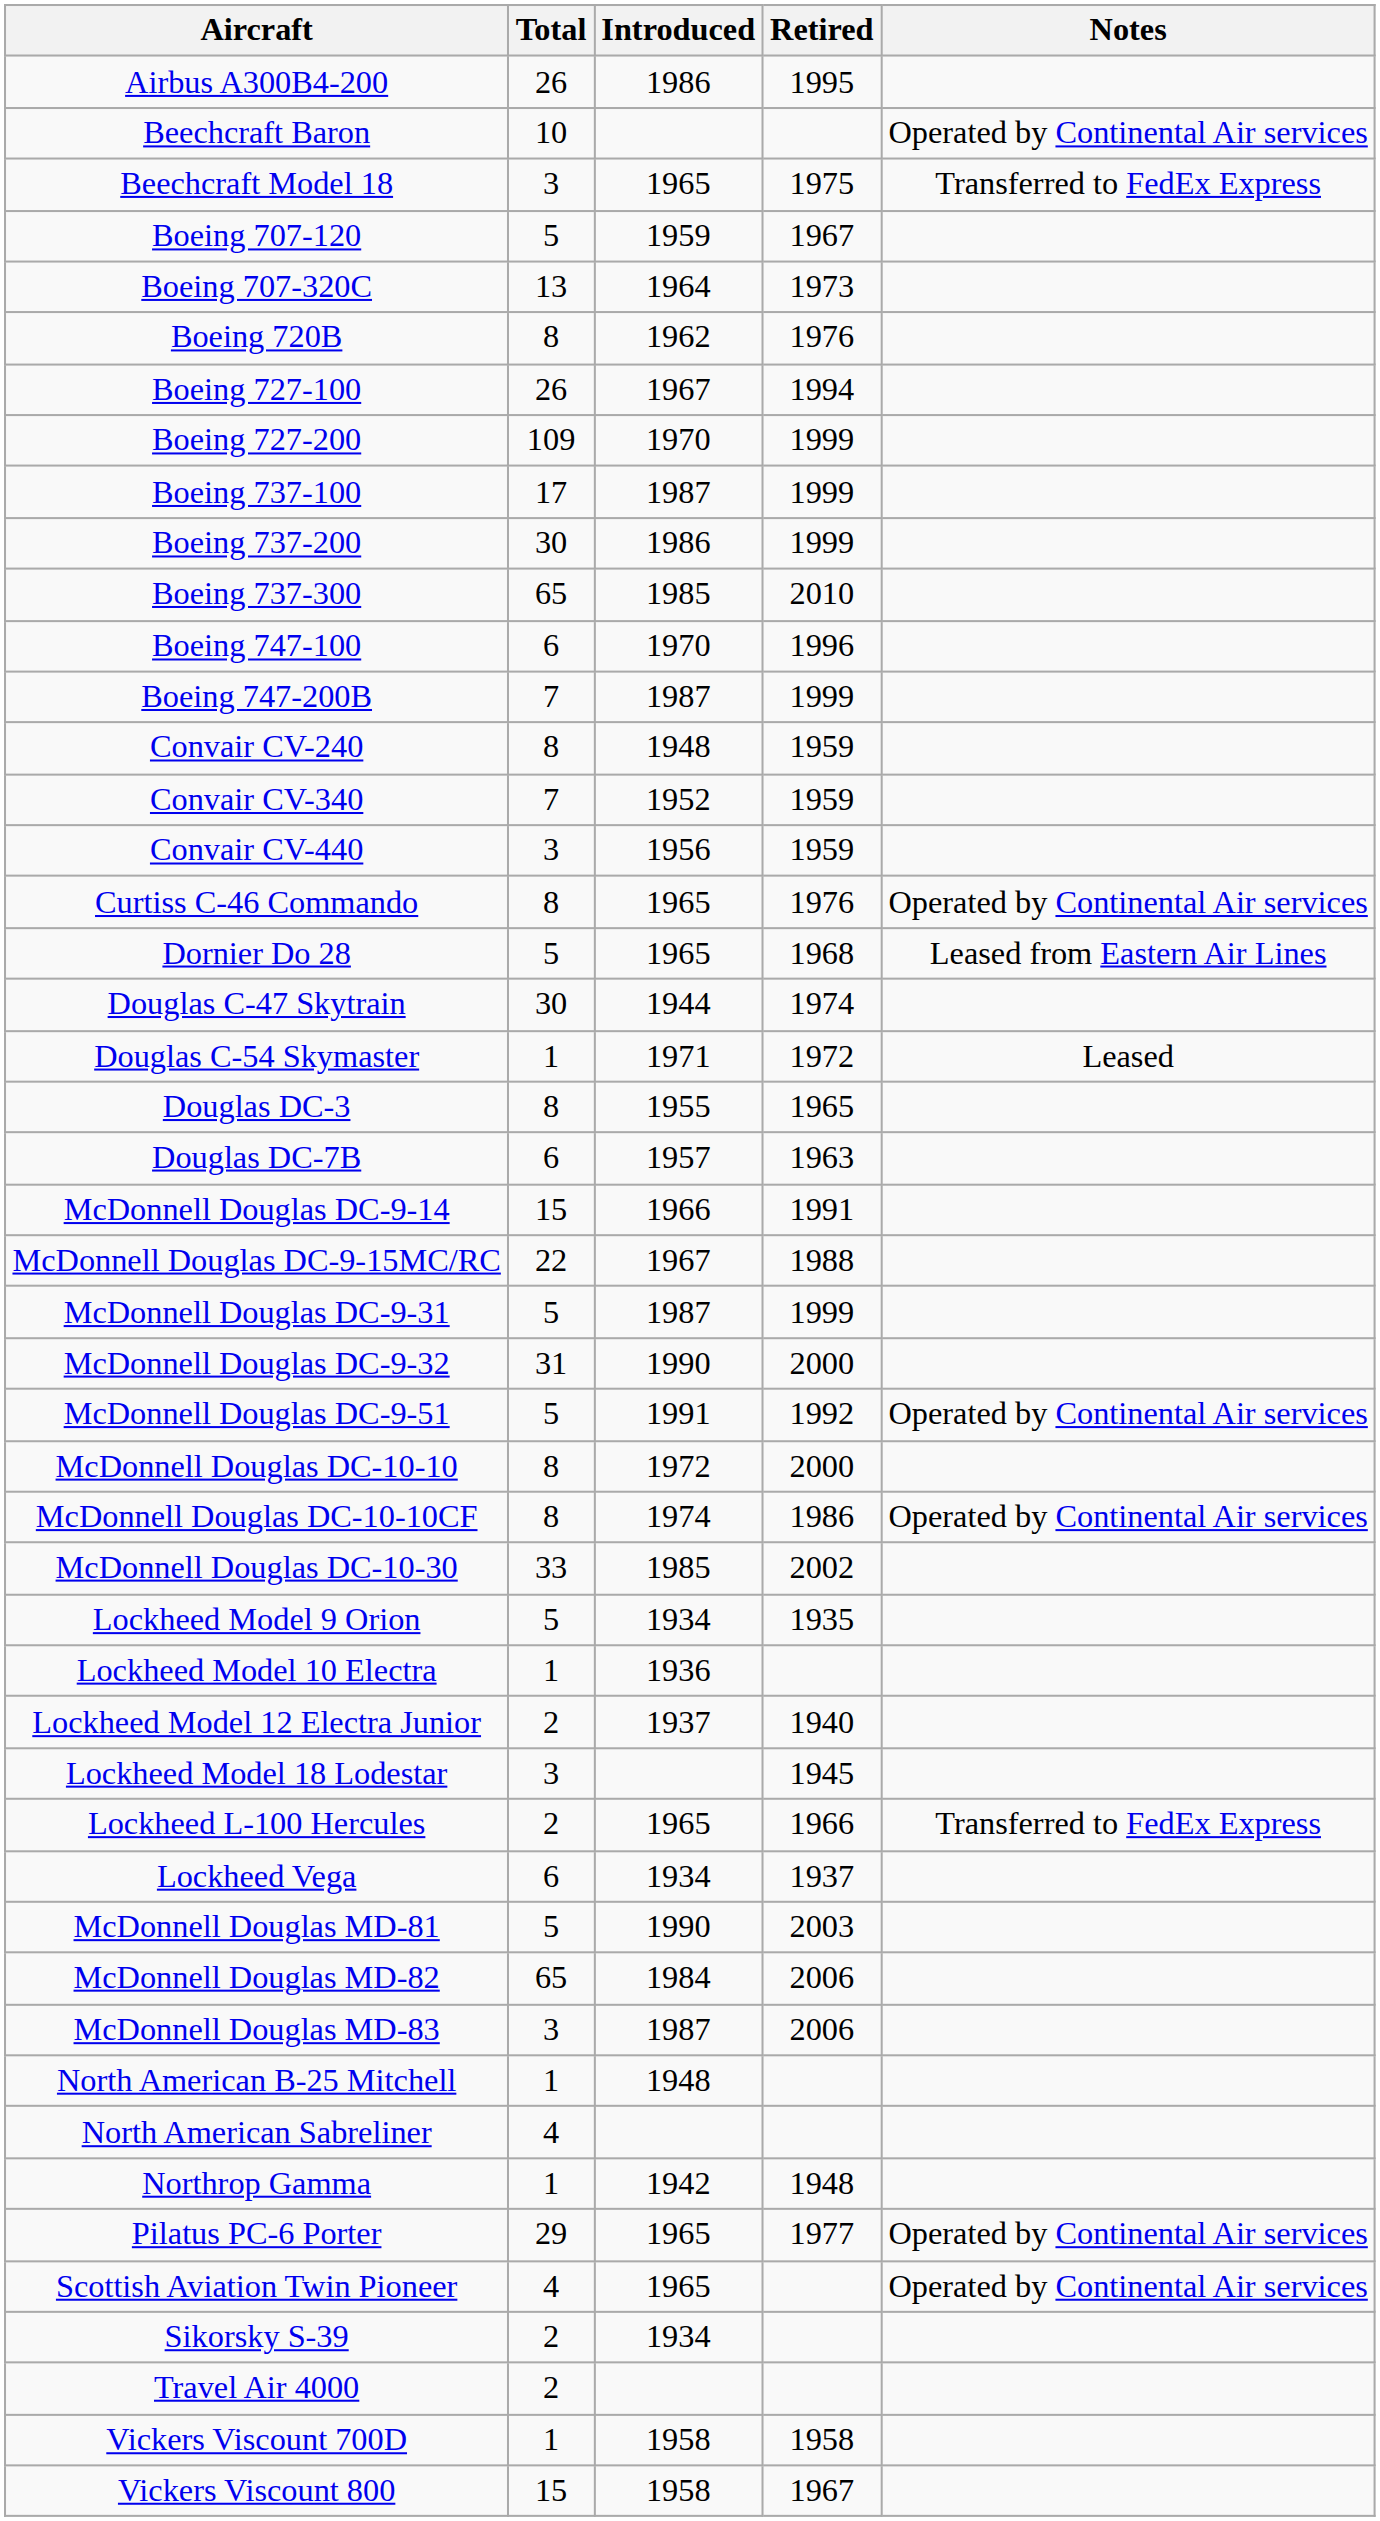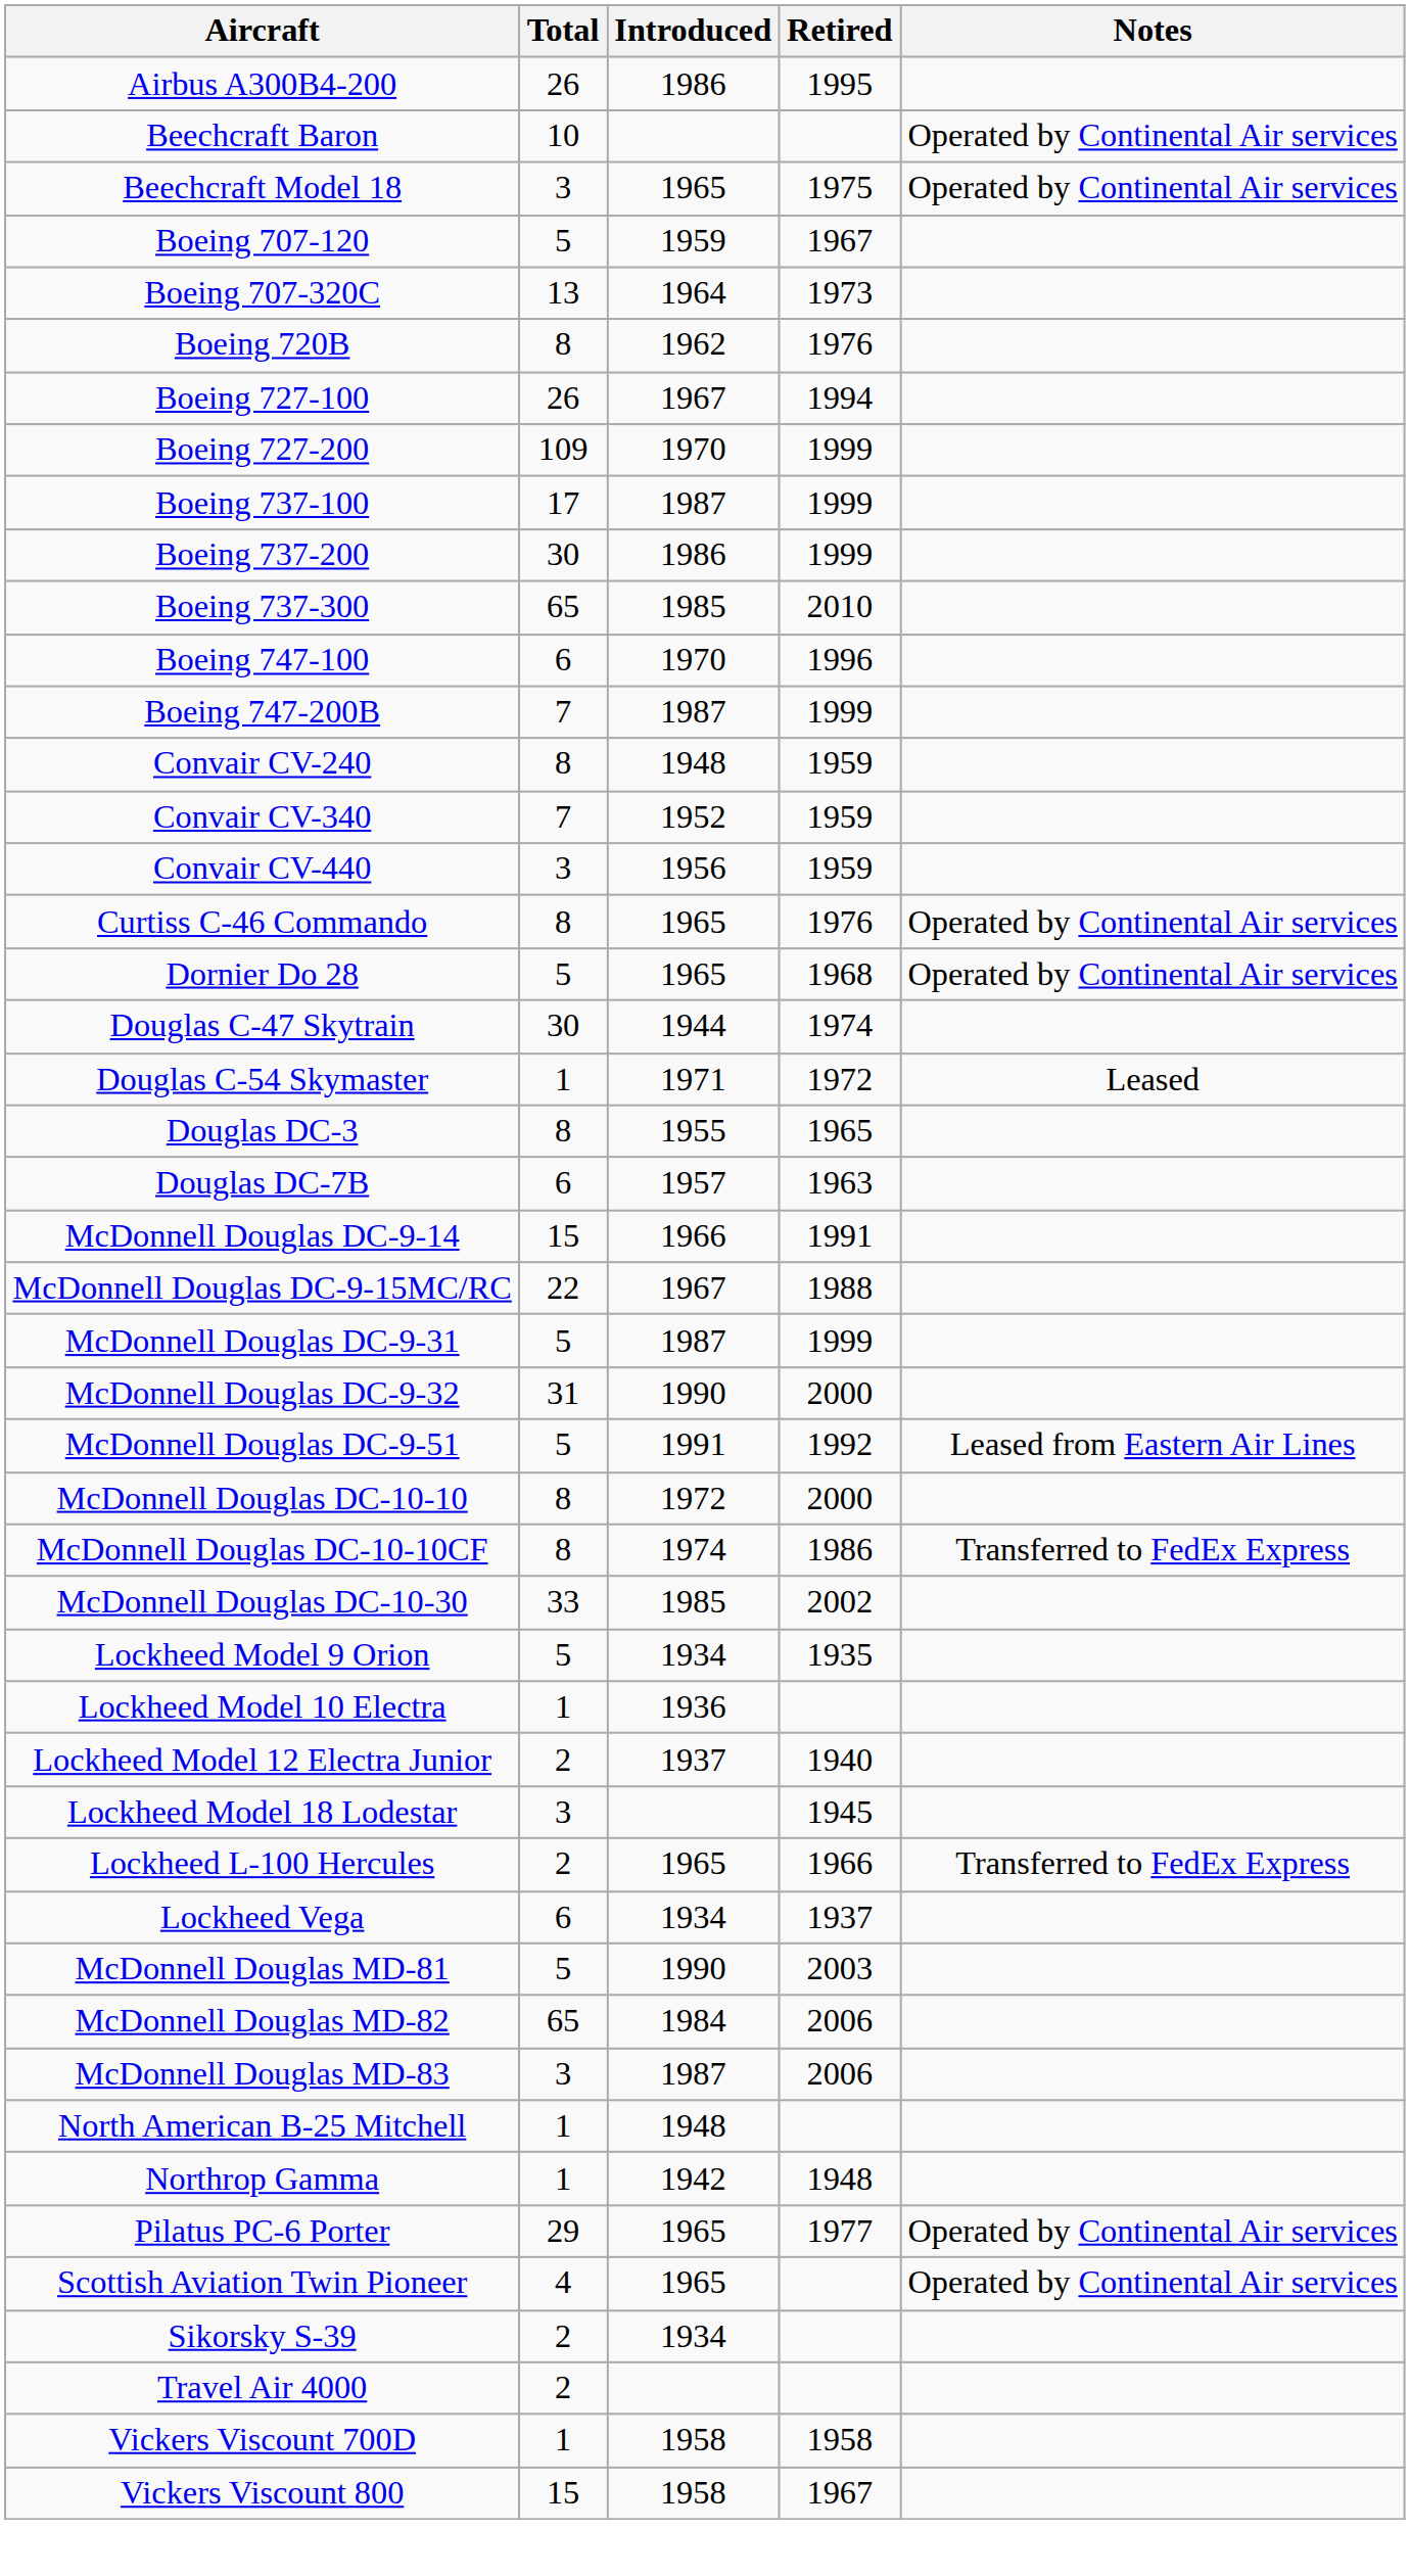 <table class="wikitable" style="text-align:center">
 <tr>
 <th>Aircraft</th>
 <th>Total</th>
 <th>Introduced</th>
 <th>Retired</th>
 <th>Notes</th>
 </tr>
 <tr>
 <td><a href='#'>Airbus A300B4-200</a></td>
 <td>26</td>
 <td>1986</td>
 <td>1995</td>
 <td></td>
 </tr>
 <tr>
 <td><a href='#'>Beechcraft Baron</a></td>
 <td>10</td>
 <td></td>
 <td></td>
 <td>Operated by <a href='#'>Continental Air services</a></td>
 </tr>
 <tr>
 <td><a href='#'>Beechcraft Model 18</a></td>
 <td>3</td>
 <td>1965</td>
 <td>1975</td>
-<td>Transferred to <a href='#'>FedEx Express</a></td>
+<td>Operated by <a href='#'>Continental Air services</a></td>
 </tr>
 <tr>
 <td><a href='#'>Boeing 707-120</a></td>
 <td>5</td>
 <td>1959</td>
 <td>1967</td>
 <td></td>
 </tr>
 <tr>
 <td><a href='#'>Boeing 707-320C</a></td>
 <td>13</td>
 <td>1964</td>
 <td>1973</td>
 <td></td>
 </tr>
 <tr>
 <td><a href='#'>Boeing 720B</a></td>
 <td>8</td>
 <td>1962</td>
 <td>1976</td>
 <td></td>
 </tr>
 <tr>
 <td><a href='#'>Boeing 727-100</a></td>
 <td>26</td>
 <td>1967</td>
 <td>1994</td>
 <td></td>
 </tr>
 <tr>
 <td><a href='#'>Boeing 727-200</a></td>
 <td>109</td>
 <td>1970</td>
 <td>1999</td>
 <td></td>
 </tr>
 <tr>
 <td><a href='#'>Boeing 737-100</a></td>
 <td>17</td>
 <td>1987</td>
 <td>1999</td>
 <td></td>
 </tr>
 <tr>
 <td><a href='#'>Boeing 737-200</a></td>
 <td>30</td>
 <td>1986</td>
 <td>1999</td>
 <td></td>
 </tr>
 <tr>
 <td><a href='#'>Boeing 737-300</a></td>
 <td>65</td>
 <td>1985</td>
 <td>2010</td>
 <td></td>
 </tr>
 <tr>
 <td><a href='#'>Boeing 747-100</a></td>
 <td>6</td>
 <td>1970</td>
 <td>1996</td>
 <td></td>
 </tr>
 <tr>
 <td><a href='#'>Boeing 747-200B</a></td>
 <td>7</td>
 <td>1987</td>
 <td>1999</td>
 <td></td>
 </tr>
 <tr>
 <td><a href='#'>Convair CV-240</a></td>
 <td>8</td>
 <td>1948</td>
 <td>1959</td>
 <td></td>
 </tr>
 <tr>
 <td><a href='#'>Convair CV-340</a></td>
 <td>7</td>
 <td>1952</td>
 <td>1959</td>
 <td></td>
 </tr>
 <tr>
 <td><a href='#'>Convair CV-440</a></td>
 <td>3</td>
 <td>1956</td>
 <td>1959</td>
 <td></td>
 </tr>
 <tr>
 <td><a href='#'>Curtiss C-46 Commando</a></td>
 <td>8</td>
 <td>1965</td>
 <td>1976</td>
 <td>Operated by <a href='#'>Continental Air services</a></td>
 </tr>
 <tr>
 <td><a href='#'>Dornier Do 28</a></td>
 <td>5</td>
 <td>1965</td>
 <td>1968</td>
-<td>Leased from <a href='#'>Eastern Air Lines</a></td>
+<td>Operated by <a href='#'>Continental Air services</a></td>
 </tr>
 <tr>
 <td><a href='#'>Douglas C-47 Skytrain</a></td>
 <td>30</td>
 <td>1944</td>
 <td>1974</td>
 <td></td>
 </tr>
 <tr>
 <td><a href='#'>Douglas C-54 Skymaster</a></td>
 <td>1</td>
 <td>1971</td>
 <td>1972</td>
 <td>Leased</td>
 </tr>
 <tr>
 <td><a href='#'>Douglas DC-3</a></td>
 <td>8</td>
 <td>1955</td>
 <td>1965</td>
 <td></td>
 </tr>
 <tr>
 <td><a href='#'>Douglas DC-7B</a></td>
 <td>6</td>
 <td>1957</td>
 <td>1963</td>
 <td></td>
 </tr>
 <tr>
 <td><a href='#'>McDonnell Douglas DC-9-14</a></td>
 <td>15</td>
 <td>1966</td>
 <td>1991</td>
 <td></td>
 </tr>
 <tr>
 <td><a href='#'>McDonnell Douglas DC-9-15MC/RC</a></td>
 <td>22</td>
 <td>1967</td>
 <td>1988</td>
 <td></td>
 </tr>
 <tr>
 <td><a href='#'>McDonnell Douglas DC-9-31</a></td>
 <td>5</td>
 <td>1987</td>
 <td>1999</td>
 <td></td>
 </tr>
 <tr>
 <td><a href='#'>McDonnell Douglas DC-9-32</a></td>
 <td>31</td>
 <td>1990</td>
 <td>2000</td>
 <td></td>
 </tr>
 <tr>
 <td><a href='#'>McDonnell Douglas DC-9-51</a></td>
 <td>5</td>
 <td>1991</td>
 <td>1992</td>
-<td>Operated by <a href='#'>Continental Air services</a></td>
+<td>Leased from <a href='#'>Eastern Air Lines</a></td>
 </tr>
 <tr>
 <td><a href='#'>McDonnell Douglas DC-10-10</a></td>
 <td>8</td>
 <td>1972</td>
 <td>2000</td>
 <td></td>
 </tr>
 <tr>
 <td><a href='#'>McDonnell Douglas DC-10-10CF</a></td>
 <td>8</td>
 <td>1974</td>
 <td>1986</td>
-<td>Operated by <a href='#'>Continental Air services</a></td>
+<td>Transferred to <a href='#'>FedEx Express</a></td>
 </tr>
 <tr>
 <td><a href='#'>McDonnell Douglas DC-10-30</a></td>
 <td>33</td>
 <td>1985</td>
 <td>2002</td>
 <td></td>
 </tr>
 <tr>
 <td><a href='#'>Lockheed Model 9 Orion</a></td>
 <td>5</td>
 <td>1934</td>
 <td>1935</td>
 <td></td>
 </tr>
 <tr>
 <td><a href='#'>Lockheed Model 10 Electra</a></td>
 <td>1</td>
 <td>1936</td>
 <td></td>
 <td></td>
 </tr>
 <tr>
 <td><a href='#'>Lockheed Model 12 Electra Junior</a></td>
 <td>2</td>
 <td>1937</td>
 <td>1940</td>
 <td></td>
 </tr>
 <tr>
 <td><a href='#'>Lockheed Model 18 Lodestar</a></td>
 <td>3</td>
 <td></td>
 <td>1945</td>
 <td></td>
 </tr>
 <tr>
 <td><a href='#'>Lockheed L-100 Hercules</a></td>
 <td>2</td>
 <td>1965</td>
 <td>1966</td>
 <td>Transferred to <a href='#'>FedEx Express</a></td>
 </tr>
 <tr>
 <td><a href='#'>Lockheed Vega</a></td>
 <td>6</td>
 <td>1934</td>
 <td>1937</td>
 <td></td>
 </tr>
 <tr>
 <td><a href='#'>McDonnell Douglas MD-81</a></td>
 <td>5</td>
 <td>1990</td>
 <td>2003</td>
 <td></td>
 </tr>
 <tr>
 <td><a href='#'>McDonnell Douglas MD-82</a></td>
 <td>65</td>
 <td>1984</td>
 <td>2006</td>
 <td></td>
 </tr>
 <tr>
 <td><a href='#'>McDonnell Douglas MD-83</a></td>
 <td>3</td>
 <td>1987</td>
 <td>2006</td>
 <td></td>
 </tr>
 <tr>
 <td><a href='#'>North American B-25 Mitchell</a></td>
 <td>1</td>
 <td>1948</td>
 <td></td>
 <td></td>
 </tr>
 <tr>
-<td><a href='#'>North American Sabreliner</a></td>
-<td>4</td>
-<td></td>
-<td></td>
-<td></td>
-</tr>
-<tr>
 <td><a href='#'>Northrop Gamma</a></td>
 <td>1</td>
 <td>1942</td>
 <td>1948</td>
 <td></td>
 </tr>
 <tr>
 <td><a href='#'>Pilatus PC-6 Porter</a></td>
 <td>29</td>
 <td>1965</td>
 <td>1977</td>
 <td>Operated by <a href='#'>Continental Air services</a></td>
 </tr>
 <tr>
 <td><a href='#'>Scottish Aviation Twin Pioneer</a></td>
 <td>4</td>
 <td>1965</td>
 <td></td>
 <td>Operated by <a href='#'>Continental Air services</a></td>
 </tr>
 <tr>
 <td><a href='#'>Sikorsky S-39</a></td>
 <td>2</td>
 <td>1934</td>
 <td></td>
 <td></td>
 </tr>
 <tr>
 <td><a href='#'>Travel Air 4000</a></td>
 <td>2</td>
 <td></td>
 <td></td>
 <td></td>
 </tr>
 <tr>
 <td><a href='#'>Vickers Viscount 700D</a></td>
 <td>1</td>
 <td>1958</td>
 <td>1958</td>
 <td></td>
 </tr>
 <tr>
 <td><a href='#'>Vickers Viscount 800</a></td>
 <td>15</td>
 <td>1958</td>
 <td>1967</td>
 <td></td>
 </tr>
 </table>
